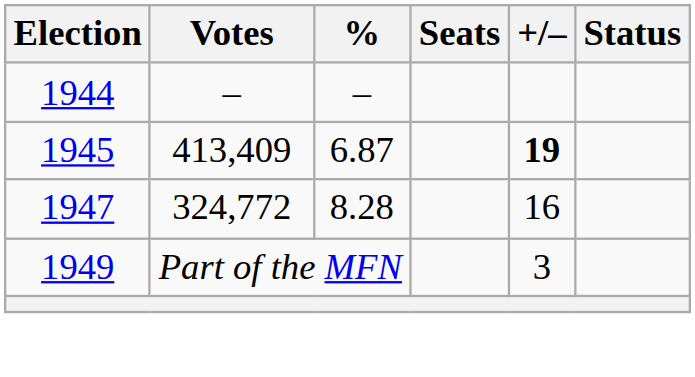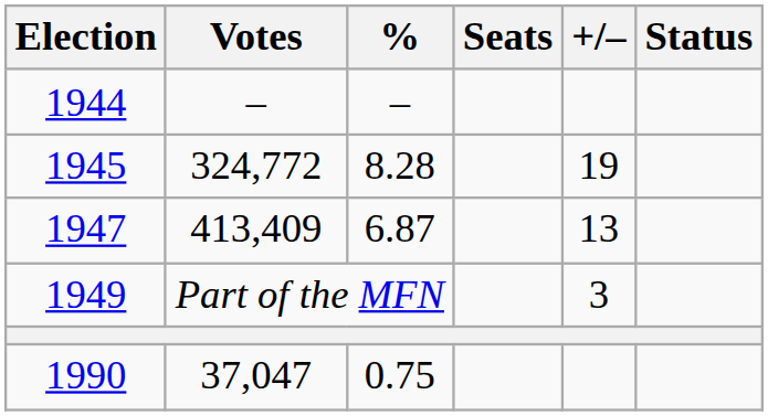 <table class=wikitable style=text-align:center>
 <tr>
 <th>Election</th>
 <th>Votes</th>
 <th>%</th>
 <th>Seats</th>
 <th>+/–</th>
 <th>Status</th>
 </tr>
 <tr>
 <td><a href='#'>1944</a></td>
 <td>–</td>
 <td>–</td>
 <td></td>
 <td></td>
 <td></td>
 </tr>
 <tr>
 <td><a href='#'>1945</a></td>
-<td>413,409</td>
-<td>6.87</td>
+<td>324,772</td>
+<td>8.28</td>
 <td></td>
-<td><strong> 19</strong></td>
+<td> 19</td>
 <td></td>
 </tr>
 <tr>
 <td><a href='#'>1947</a></td>
-<td>324,772</td>
-<td>8.28</td>
+<td>413,409</td>
+<td>6.87</td>
 <td></td>
-<td> 16</td>
+<td> 13</td>
 <td></td>
 </tr>
 <tr>
 <td><a href='#'>1949</a></td>
 <td colspan=2><em>Part of the <a href='#'>MFN</a></em></td>
 <td></td>
 <td> 3</td>
 <td></td>
 </tr>
 <tr>
 <th colspan=6></th>
 </tr>
+<tr>
+<td><a href='#'>1990</a></td>
+<td>37,047</td>
+<td>0.75</td>
+<td></td>
+<td></td>
+<td></td>
+</tr>
 </table>
